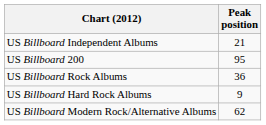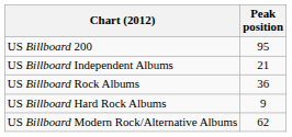 <table class="wikitable">
 <tr>
 <th>Chart (2012)</th>
 <th>Peak<br>position</th>
 </tr>
 <tr>
+<td>US <em>Billboard</em> 200</td>
+<td align="center">95</td>
+</tr>
+<tr>
 <td>US <em>Billboard</em> Independent Albums</td>
 <td align="center">21</td>
-</tr>
-<tr>
-<td>US <em>Billboard</em> 200</td>
-<td align="center">95</td>
 </tr>
 <tr>
 <td>US <em>Billboard</em> Rock Albums</td>
 <td align="center">36</td>
 </tr>
 <tr>
 <td>US <em>Billboard</em> Hard Rock Albums</td>
 <td align="center">9</td>
 </tr>
 <tr>
 <td>US <em>Billboard</em>  Modern Rock/Alternative Albums</td>
 <td align="center">62</td>
 </tr>
 </table>
